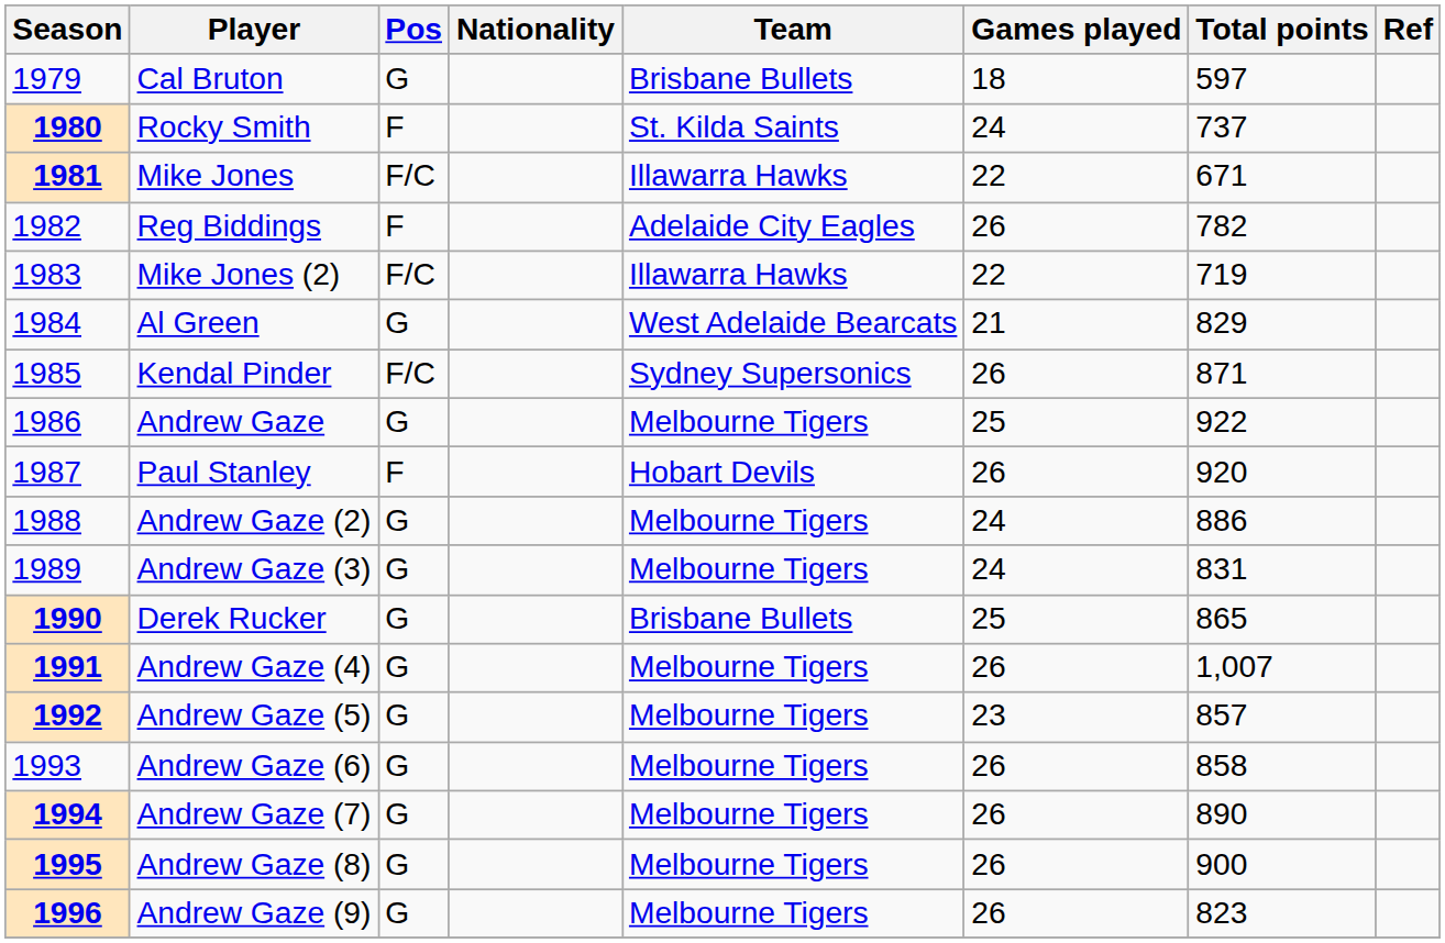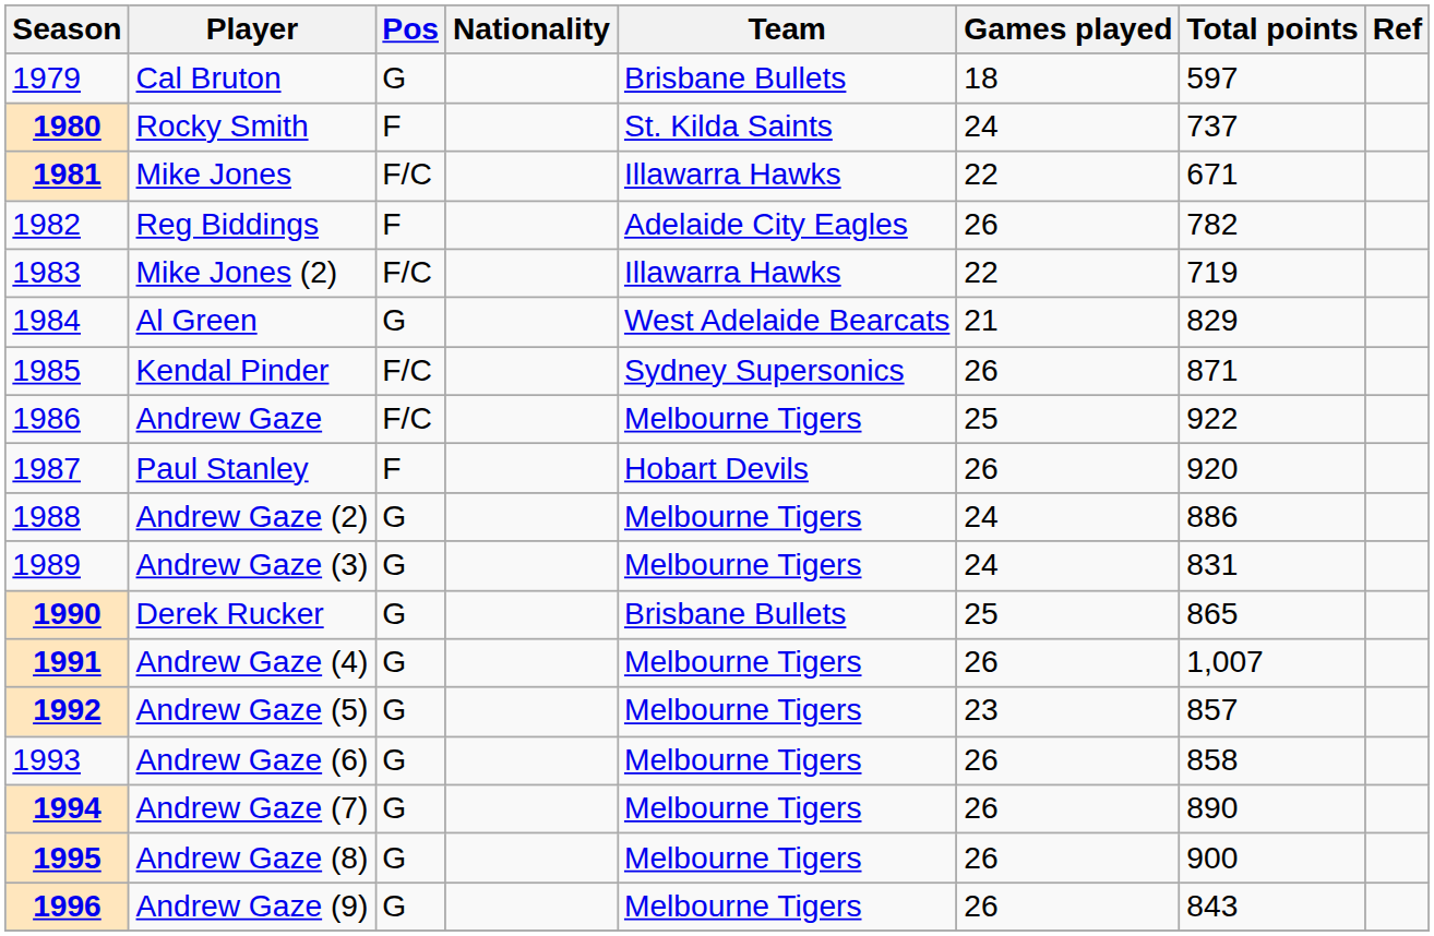 <table class="wikitable plainrowheaders sortable" summary="Season (sortable), Player (sortable), Nationality (sortable), Team (sortable), Games played (sortable), Points per game (sortable) and References">
 <tr>
 <th scope="col">Season</th>
 <th scope="col">Player</th>
 <th scope="col"><a href='#'>Pos</a></th>
 <th scope="col">Nationality</th>
 <th scope="col">Team</th>
 <th scope="col">Games played</th>
 <th scope="col">Total points</th>
 <th scope="col" class="unsortable">Ref</th>
 </tr>
 <tr>
 <td><a href='#'>1979</a></td>
 <td><a href='#'>Cal Bruton</a></td>
 <td>G</td>
 <td></td>
 <td><a href='#'>Brisbane Bullets</a></td>
 <td>18</td>
 <td>597</td>
 <td align=center></td>
 </tr>
 <tr>
 <th scope="row" style="background-color:#FFE6BD"><a href='#'>1980</a> </th>
 <td><a href='#'>Rocky Smith</a></td>
 <td>F</td>
 <td></td>
 <td><a href='#'>St. Kilda Saints</a></td>
 <td>24</td>
 <td>737</td>
 <td align=center></td>
 </tr>
 <tr>
 <th scope="row" style="background-color:#FFE6BD"><a href='#'>1981</a> </th>
 <td><a href='#'>Mike Jones</a></td>
 <td>F/C</td>
 <td></td>
 <td><a href='#'>Illawarra Hawks</a></td>
 <td>22</td>
 <td>671</td>
 <td align=center></td>
 </tr>
 <tr>
 <td><a href='#'>1982</a></td>
 <td><a href='#'>Reg Biddings</a></td>
 <td>F</td>
 <td></td>
 <td><a href='#'>Adelaide City Eagles</a></td>
 <td>26</td>
 <td>782</td>
 <td align=center></td>
 </tr>
 <tr>
 <td><a href='#'>1983</a></td>
 <td><a href='#'>Mike Jones</a> (2)</td>
 <td>F/C</td>
 <td></td>
 <td><a href='#'>Illawarra Hawks</a></td>
 <td>22</td>
 <td>719</td>
 <td align=center></td>
 </tr>
 <tr>
 <td><a href='#'>1984</a></td>
 <td><a href='#'>Al Green</a></td>
 <td>G</td>
 <td></td>
 <td><a href='#'>West Adelaide Bearcats</a></td>
 <td>21</td>
 <td>829</td>
 <td align=center></td>
 </tr>
 <tr>
 <td><a href='#'>1985</a></td>
 <td><a href='#'>Kendal Pinder</a></td>
 <td>F/C</td>
 <td></td>
 <td><a href='#'>Sydney Supersonics</a></td>
 <td>26</td>
 <td>871</td>
 <td align=center></td>
 </tr>
 <tr>
 <td><a href='#'>1986</a></td>
 <td><a href='#'>Andrew Gaze</a></td>
-<td>G</td>
+<td>F/C</td>
 <td></td>
 <td><a href='#'>Melbourne Tigers</a></td>
 <td>25</td>
 <td>922</td>
 <td align=center></td>
 </tr>
 <tr>
 <td><a href='#'>1987</a></td>
 <td><a href='#'>Paul Stanley</a></td>
 <td>F</td>
 <td></td>
 <td><a href='#'>Hobart Devils</a></td>
 <td>26</td>
 <td>920</td>
 <td align=center></td>
 </tr>
 <tr>
 <td><a href='#'>1988</a></td>
 <td><a href='#'>Andrew Gaze</a> (2)</td>
 <td>G</td>
 <td></td>
 <td><a href='#'>Melbourne Tigers</a></td>
 <td>24</td>
 <td>886</td>
 <td align=center></td>
 </tr>
 <tr>
 <td><a href='#'>1989</a></td>
 <td><a href='#'>Andrew Gaze</a> (3)</td>
 <td>G</td>
 <td></td>
 <td><a href='#'>Melbourne Tigers</a></td>
 <td>24</td>
 <td>831</td>
 <td align=center></td>
 </tr>
 <tr>
 <th scope="row" style="background-color:#FFE6BD"><a href='#'>1990</a> </th>
 <td><a href='#'>Derek Rucker</a></td>
 <td>G</td>
 <td></td>
 <td><a href='#'>Brisbane Bullets</a></td>
 <td>25</td>
 <td>865</td>
 <td align=center></td>
 </tr>
 <tr>
 <th scope="row" style="background-color:#FFE6BD"><a href='#'>1991</a> </th>
 <td><a href='#'>Andrew Gaze</a> (4)</td>
 <td>G</td>
 <td></td>
 <td><a href='#'>Melbourne Tigers</a></td>
 <td>26</td>
 <td>1,007</td>
 <td align=center></td>
 </tr>
 <tr>
 <th scope="row" style="background-color:#FFE6BD"><a href='#'>1992</a> </th>
 <td><a href='#'>Andrew Gaze</a> (5)</td>
 <td>G</td>
 <td></td>
 <td><a href='#'>Melbourne Tigers</a></td>
 <td>23</td>
 <td>857</td>
 <td align=center></td>
 </tr>
 <tr>
 <td><a href='#'>1993</a></td>
 <td><a href='#'>Andrew Gaze</a> (6)</td>
 <td>G</td>
 <td></td>
 <td><a href='#'>Melbourne Tigers</a></td>
 <td>26</td>
 <td>858</td>
 <td align=center></td>
 </tr>
 <tr>
 <th scope="row" style="background-color:#FFE6BD"><a href='#'>1994</a> </th>
 <td><a href='#'>Andrew Gaze</a> (7)</td>
 <td>G</td>
 <td></td>
 <td><a href='#'>Melbourne Tigers</a></td>
 <td>26</td>
 <td>890</td>
 <td align=center></td>
 </tr>
 <tr>
 <th scope="row" style="background-color:#FFE6BD"><a href='#'>1995</a> </th>
 <td><a href='#'>Andrew Gaze</a> (8)</td>
 <td>G</td>
 <td></td>
 <td><a href='#'>Melbourne Tigers</a></td>
 <td>26</td>
 <td>900</td>
 <td align=center></td>
 </tr>
 <tr>
 <th scope="row" style="background-color:#FFE6BD"><a href='#'>1996</a> </th>
 <td><a href='#'>Andrew Gaze</a> (9)</td>
 <td>G</td>
 <td></td>
 <td><a href='#'>Melbourne Tigers</a></td>
 <td>26</td>
-<td>823</td>
+<td>843</td>
 <td align=center></td>
 </tr>
 <tr>
 </tr>
 </table>
